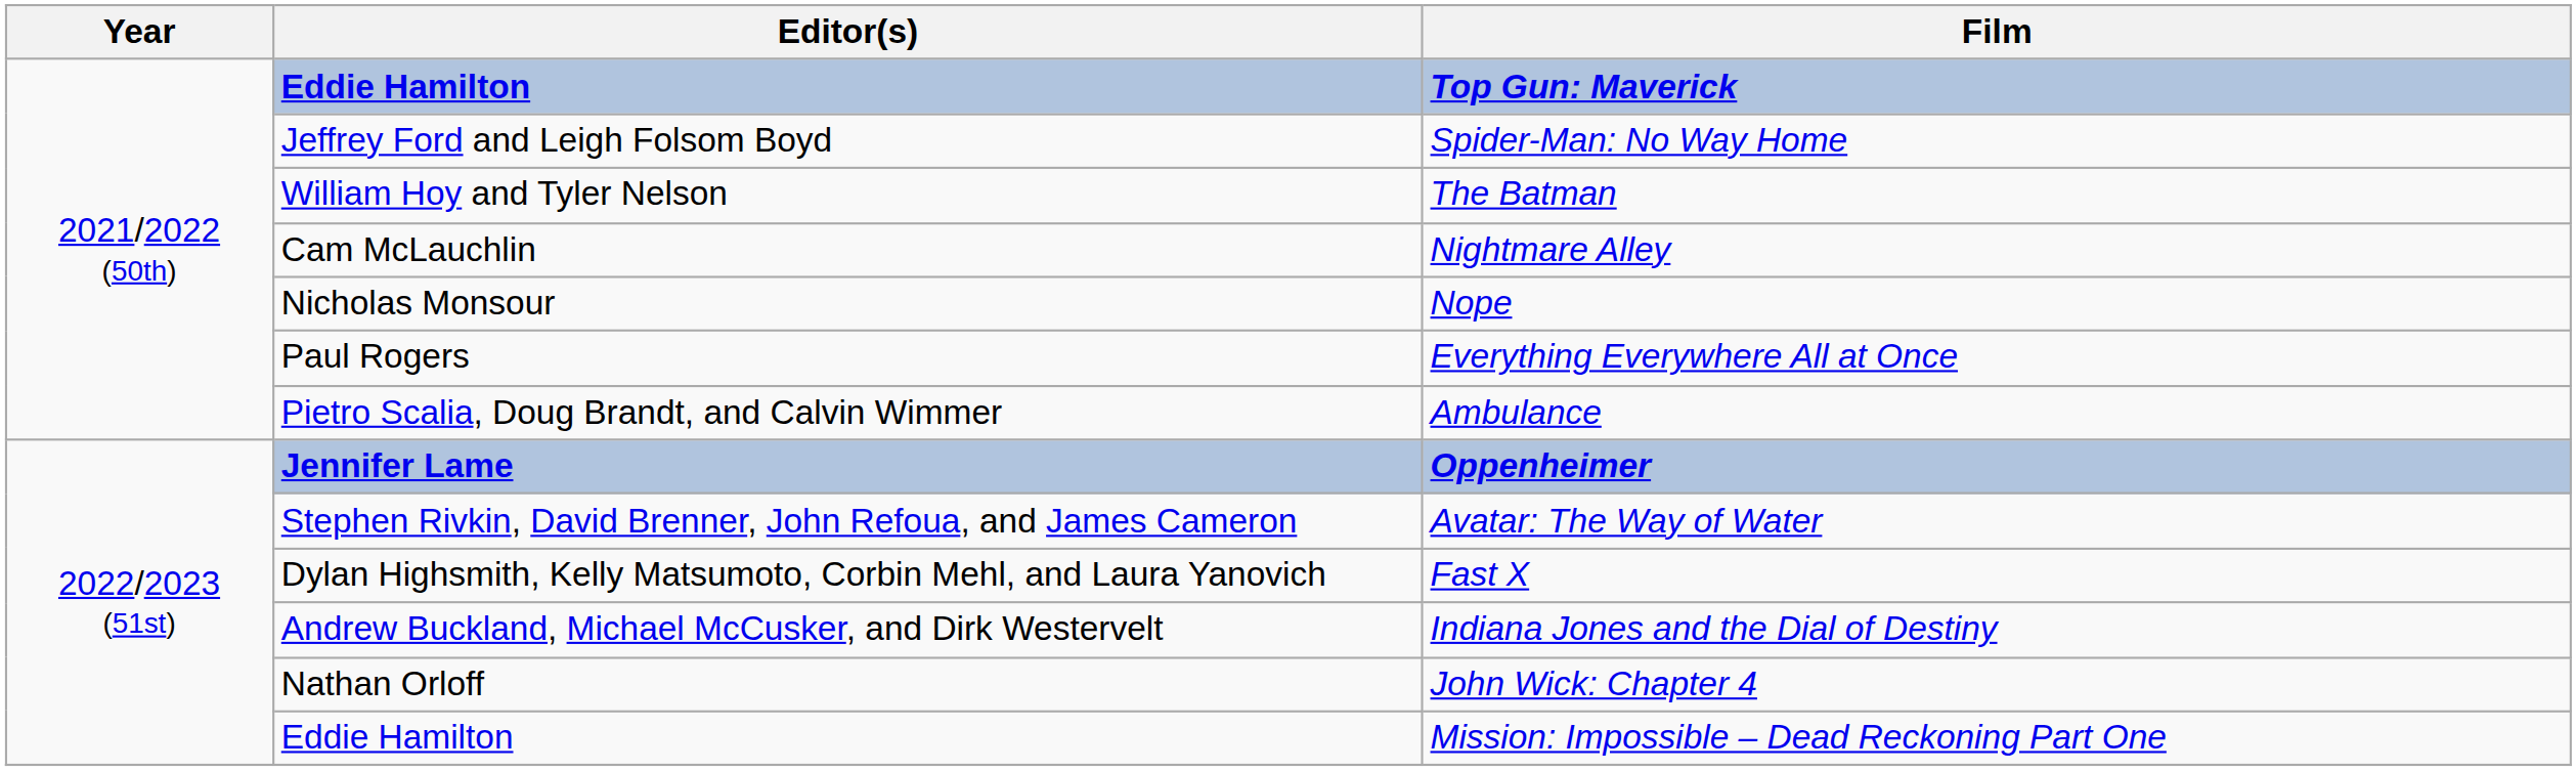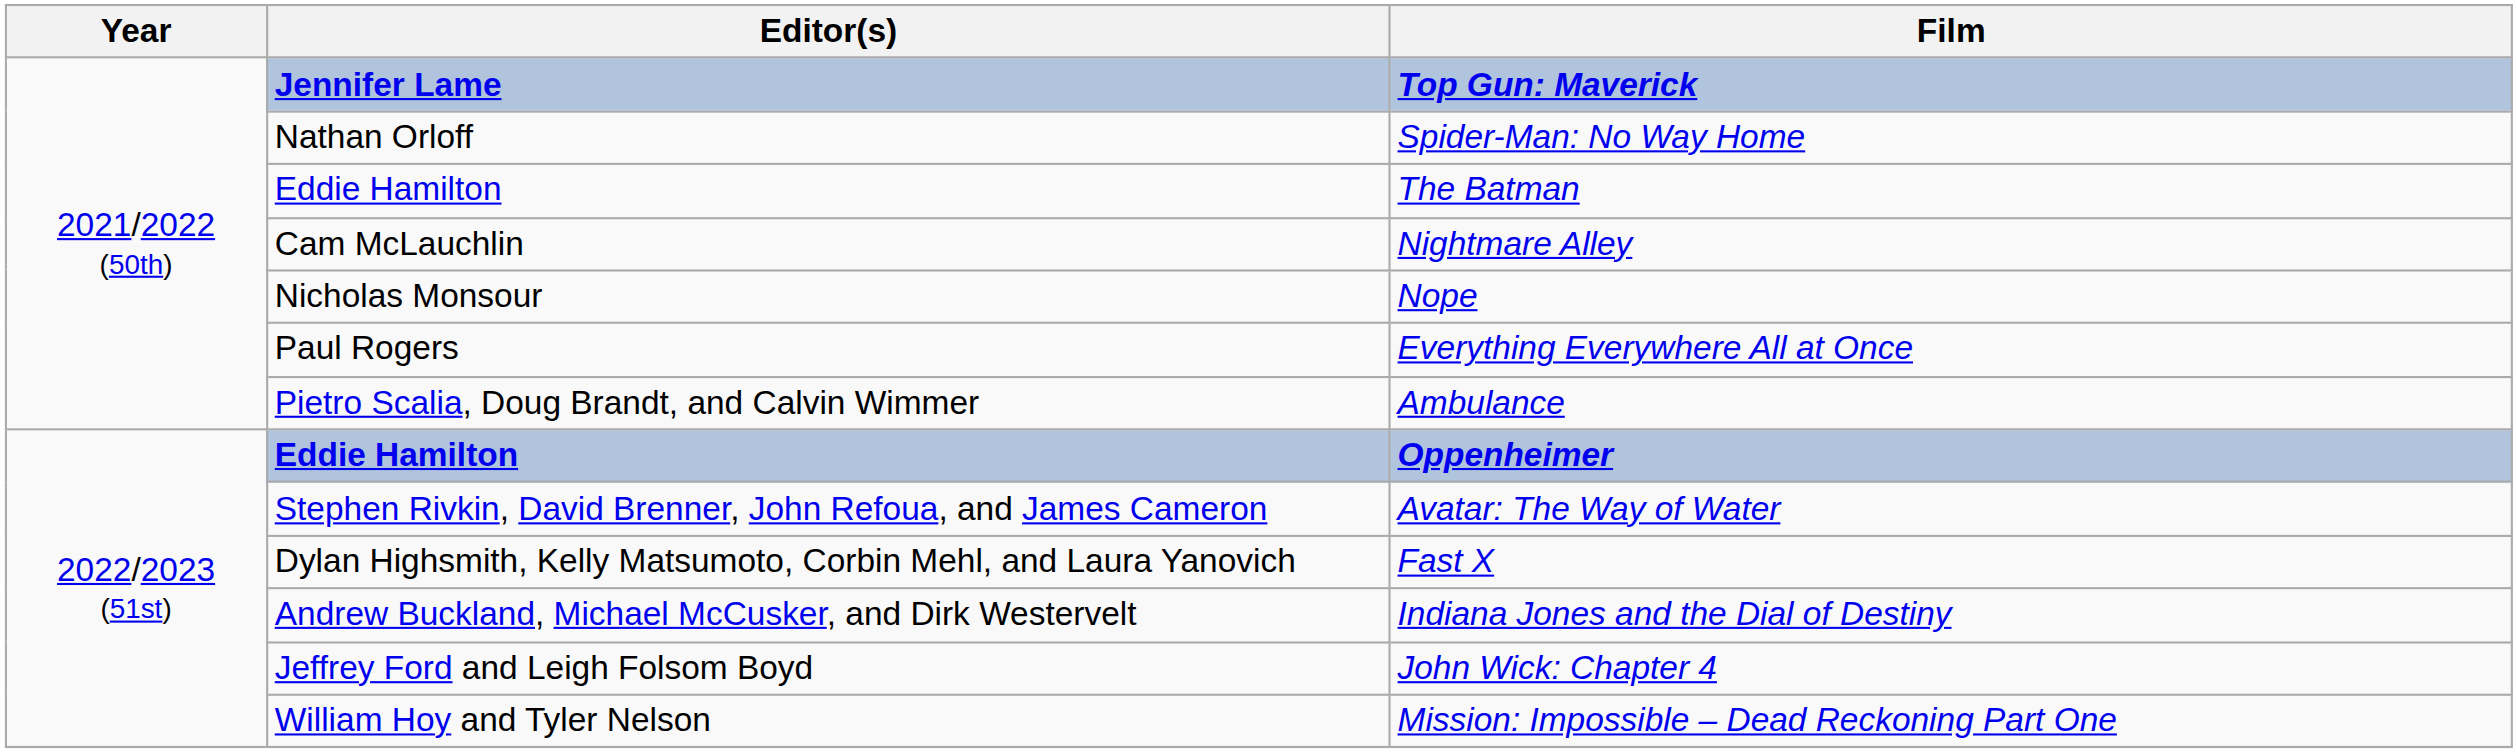 <table class="wikitable" style="width:95%; margin:auto;">
 <tr>
 <th style="width:7%;">Year</th>
 <th style="width:30%;">Editor(s)</th>
 <th style="width:30%;">Film</th>
 </tr>
 <tr>
 <td rowspan="7" style="text-align:center"><a href='#'>2021</a>/<a href='#'>2022</a><br><small>(<a href='#'>50th</a>)</small><br></td>
-<td style="background:#B0C4DE;"><strong><a href='#'>Eddie Hamilton</a></strong></td>
+<td style="background:#B0C4DE;"><strong><a href='#'>Jennifer Lame</a></strong></td>
 <td style="background:#B0C4DE;"><strong><em><a href='#'>Top Gun: Maverick</a></em></strong></td>
 </tr>
 <tr>
-<td><a href='#'>Jeffrey Ford</a> and Leigh Folsom Boyd</td>
+<td>Nathan Orloff</td>
 <td><em><a href='#'>Spider-Man: No Way Home</a></em></td>
 </tr>
 <tr>
-<td><a href='#'>William Hoy</a> and Tyler Nelson</td>
+<td><a href='#'>Eddie Hamilton</a></td>
 <td><em><a href='#'>The Batman</a></em></td>
 </tr>
 <tr>
 <td>Cam McLauchlin</td>
 <td><em><a href='#'>Nightmare Alley</a></em></td>
 </tr>
 <tr>
 <td>Nicholas Monsour</td>
 <td><em><a href='#'>Nope</a></em></td>
 </tr>
 <tr>
 <td>Paul Rogers</td>
 <td><em><a href='#'>Everything Everywhere All at Once</a></em></td>
 </tr>
 <tr>
 <td><a href='#'>Pietro Scalia</a>, Doug Brandt, and Calvin Wimmer</td>
 <td><em><a href='#'>Ambulance</a></em></td>
 </tr>
 <tr>
 <td rowspan="6" style="text-align:center"><a href='#'>2022</a>/<a href='#'>2023</a><br><small>(<a href='#'>51st</a>)</small><br></td>
-<td style="background:#B0C4DE;"><strong><a href='#'>Jennifer Lame</a></strong></td>
+<td style="background:#B0C4DE;"><strong><a href='#'>Eddie Hamilton</a></strong></td>
 <td style="background:#B0C4DE;"><strong><em><a href='#'>Oppenheimer</a></em></strong></td>
 </tr>
 <tr>
 <td><a href='#'>Stephen Rivkin</a>, <a href='#'>David Brenner</a>, <a href='#'>John Refoua</a>, and <a href='#'>James Cameron</a></td>
 <td><em><a href='#'>Avatar: The Way of Water</a></em></td>
 </tr>
 <tr>
 <td>Dylan Highsmith, Kelly Matsumoto, Corbin Mehl, and Laura Yanovich</td>
 <td><em><a href='#'>Fast X</a></em></td>
 </tr>
 <tr>
 <td><a href='#'>Andrew Buckland</a>, <a href='#'>Michael McCusker</a>, and Dirk Westervelt</td>
 <td><em><a href='#'>Indiana Jones and the Dial of Destiny</a></em></td>
 </tr>
 <tr>
-<td>Nathan Orloff</td>
+<td><a href='#'>Jeffrey Ford</a> and Leigh Folsom Boyd</td>
 <td><em><a href='#'>John Wick: Chapter 4</a></em></td>
 </tr>
 <tr>
-<td><a href='#'>Eddie Hamilton</a></td>
+<td><a href='#'>William Hoy</a> and Tyler Nelson</td>
 <td><em><a href='#'>Mission: Impossible – Dead Reckoning Part One</a></em></td>
 </tr>
 <tr>
 </tr>
 </table>
